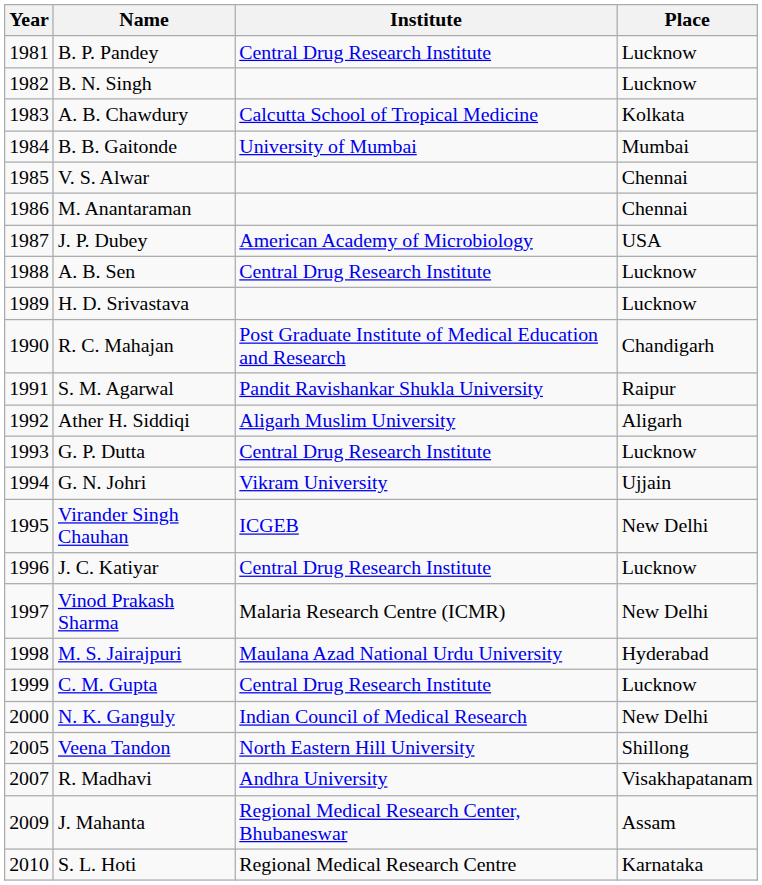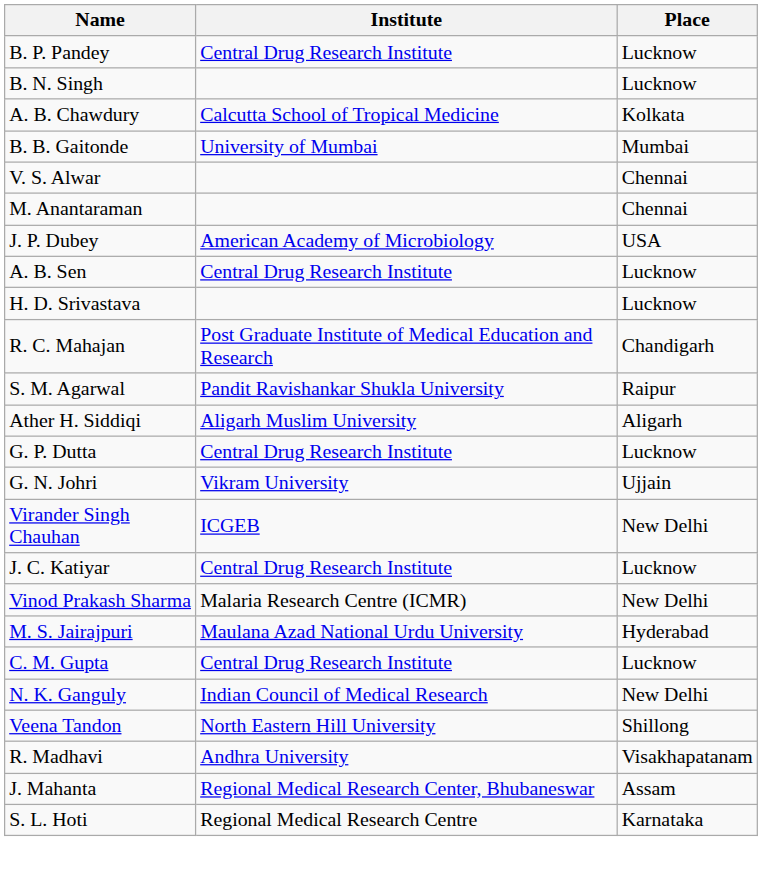 <table class="wikitable sortable">
 <tr>
-<th>Year</th>
 <th>Name</th>
 <th>Institute</th>
 <th>Place</th>
 </tr>
 <tr>
-<td>1981</td>
 <td>B. P. Pandey</td>
 <td><a href='#'>Central Drug Research Institute</a></td>
 <td>Lucknow</td>
 </tr>
 <tr>
-<td>1982</td>
 <td>B. N. Singh</td>
 <td></td>
 <td>Lucknow</td>
 </tr>
 <tr>
-<td>1983</td>
 <td>A. B. Chawdury</td>
 <td><a href='#'>Calcutta School of Tropical Medicine</a></td>
 <td>Kolkata</td>
 </tr>
 <tr>
-<td>1984</td>
 <td>B. B. Gaitonde</td>
 <td><a href='#'>University of Mumbai</a></td>
 <td>Mumbai</td>
 </tr>
 <tr>
-<td>1985</td>
 <td>V. S. Alwar</td>
 <td></td>
 <td>Chennai</td>
 </tr>
 <tr>
-<td>1986</td>
 <td>M. Anantaraman</td>
 <td></td>
 <td>Chennai</td>
 </tr>
 <tr>
-<td>1987</td>
 <td>J. P. Dubey</td>
 <td><a href='#'>American Academy of Microbiology</a></td>
 <td>USA</td>
 </tr>
 <tr>
-<td>1988</td>
 <td>A. B. Sen</td>
 <td><a href='#'>Central Drug Research Institute</a></td>
 <td>Lucknow</td>
 </tr>
 <tr>
-<td>1989</td>
 <td>H. D. Srivastava</td>
 <td></td>
 <td>Lucknow</td>
 </tr>
 <tr>
-<td>1990</td>
 <td>R. C. Mahajan</td>
 <td><a href='#'>Post Graduate Institute of Medical Education and Research</a></td>
 <td>Chandigarh</td>
 </tr>
 <tr>
-<td>1991</td>
 <td>S. M. Agarwal</td>
 <td><a href='#'>Pandit Ravishankar Shukla University</a></td>
 <td>Raipur</td>
 </tr>
 <tr>
-<td>1992</td>
 <td>Ather H. Siddiqi</td>
 <td><a href='#'>Aligarh Muslim University</a></td>
 <td>Aligarh</td>
 </tr>
 <tr>
-<td>1993</td>
 <td>G. P. Dutta</td>
 <td><a href='#'>Central Drug Research Institute</a></td>
 <td>Lucknow</td>
 </tr>
 <tr>
-<td>1994</td>
 <td>G. N. Johri</td>
 <td><a href='#'>Vikram University</a></td>
 <td>Ujjain</td>
 </tr>
 <tr>
-<td>1995</td>
 <td><a href='#'>Virander Singh Chauhan</a></td>
 <td><a href='#'>ICGEB</a></td>
 <td>New Delhi</td>
 </tr>
 <tr>
-<td>1996</td>
 <td>J. C. Katiyar</td>
 <td><a href='#'>Central Drug Research Institute</a></td>
 <td>Lucknow</td>
 </tr>
 <tr>
-<td>1997</td>
 <td><a href='#'>Vinod Prakash Sharma</a></td>
 <td>Malaria Research Centre (ICMR)</td>
 <td>New Delhi</td>
 </tr>
 <tr>
-<td>1998</td>
 <td><a href='#'>M. S. Jairajpuri</a></td>
 <td><a href='#'>Maulana Azad National Urdu University</a></td>
 <td>Hyderabad</td>
 </tr>
 <tr>
-<td>1999</td>
 <td><a href='#'>C. M. Gupta</a></td>
 <td><a href='#'>Central Drug Research Institute</a></td>
 <td>Lucknow</td>
 </tr>
 <tr>
-<td>2000</td>
 <td><a href='#'>N. K. Ganguly</a></td>
 <td><a href='#'>Indian Council of Medical Research</a></td>
 <td>New Delhi</td>
 </tr>
 <tr>
-<td>2005</td>
 <td><a href='#'>Veena Tandon</a></td>
 <td><a href='#'>North Eastern Hill University</a></td>
 <td>Shillong</td>
 </tr>
 <tr>
-<td>2007</td>
 <td>R. Madhavi</td>
 <td><a href='#'>Andhra University</a></td>
 <td>Visakhapatanam</td>
 </tr>
 <tr>
-<td>2009</td>
 <td>J. Mahanta</td>
 <td><a href='#'>Regional Medical Research Center, Bhubaneswar</a></td>
 <td>Assam</td>
 </tr>
 <tr>
-<td>2010</td>
 <td>S. L. Hoti</td>
 <td>Regional Medical Research Centre</td>
 <td>Karnataka</td>
 </tr>
 </table>
